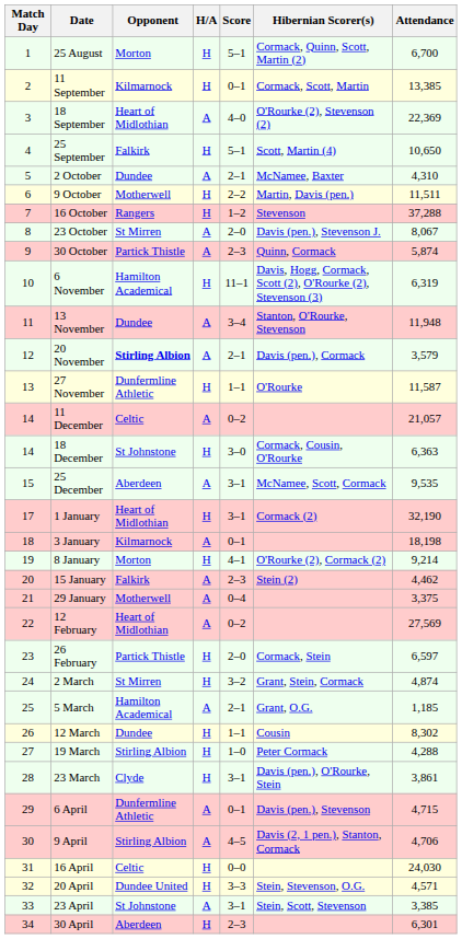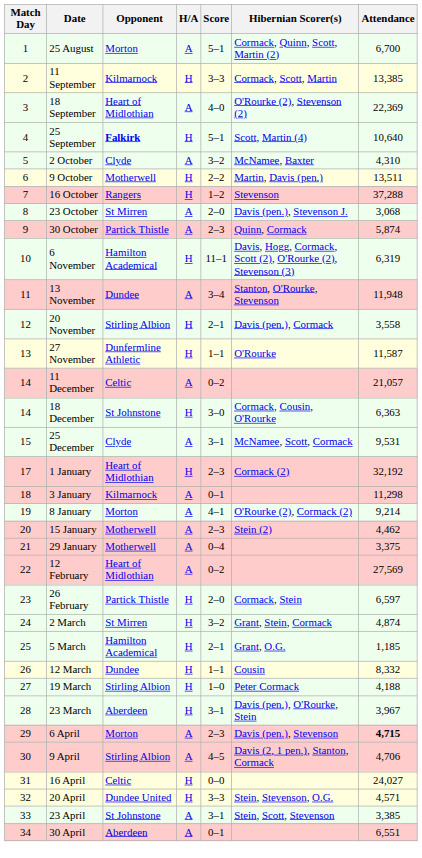 <table class="wikitable" style="text-align:center">
 <tr>
 <th>Match Day</th>
 <th>Date</th>
 <th>Opponent</th>
 <th>H/A</th>
 <th>Score</th>
 <th>Hibernian Scorer(s)</th>
 <th>Attendance</th>
 </tr>
 <tr bgcolor=#EEFFEE>
 <td>1</td>
 <td align=left>25 August</td>
 <td align=left><a href='#'>Morton</a></td>
-<td><a href='#'>H</a></td>
+<td><a href='#'>A</a></td>
 <td>5–1</td>
 <td align=left><a href='#'>Cormack</a>, <a href='#'>Quinn</a>, <a href='#'>Scott</a>, <a href='#'>Martin (2)</a></td>
 <td>6,700</td>
 </tr>
 <tr bgcolor=#FFFFDD>
 <td>2</td>
 <td align=left>11 September</td>
 <td align=left><a href='#'>Kilmarnock</a></td>
 <td><a href='#'>H</a></td>
-<td>0–1</td>
+<td>3–3</td>
 <td align=left><a href='#'>Cormack</a>, <a href='#'>Scott</a>, <a href='#'>Martin</a></td>
 <td>13,385</td>
 </tr>
 <tr bgcolor=#EEFFEE>
 <td>3</td>
 <td align=left>18 September</td>
 <td align=left><a href='#'>Heart of Midlothian</a></td>
 <td><a href='#'>A</a></td>
 <td>4–0</td>
 <td align=left><a href='#'>O'Rourke (2)</a>, <a href='#'>Stevenson (2)</a></td>
 <td>22,369</td>
 </tr>
 <tr bgcolor=#EEFFEE>
 <td>4</td>
 <td align=left>25 September</td>
-<td align=left><a href='#'>Falkirk</a></td>
+<td align=left><strong><a href='#'>Falkirk</a></strong></td>
 <td><a href='#'>H</a></td>
 <td>5–1</td>
 <td align=left><a href='#'>Scott</a>, <a href='#'>Martin (4)</a></td>
-<td>10,650</td>
+<td>10,640</td>
 </tr>
 <tr bgcolor=#EEFFEE>
 <td>5</td>
 <td align=left>2 October</td>
-<td align=left><a href='#'>Dundee</a></td>
+<td align=left><a href='#'>Clyde</a></td>
 <td><a href='#'>A</a></td>
-<td>2–1</td>
+<td>3–2</td>
 <td align=left><a href='#'>McNamee</a>, <a href='#'>Baxter</a></td>
 <td>4,310</td>
 </tr>
 <tr bgcolor=#FFFFDD>
 <td>6</td>
 <td align=left>9 October</td>
 <td align=left><a href='#'>Motherwell</a></td>
 <td><a href='#'>H</a></td>
 <td>2–2</td>
 <td align=left><a href='#'>Martin</a>, <a href='#'>Davis (pen.)</a></td>
-<td>11,511</td>
+<td>13,511</td>
 </tr>
 <tr bgcolor=#FFCCCC>
 <td>7</td>
 <td align=left>16 October</td>
 <td align=left><a href='#'>Rangers</a></td>
 <td><a href='#'>H</a></td>
 <td>1–2</td>
 <td align=left><a href='#'>Stevenson</a></td>
 <td>37,288</td>
 </tr>
 <tr bgcolor=#EEFFEE>
 <td>8</td>
 <td align=left>23 October</td>
 <td align=left><a href='#'>St Mirren</a></td>
 <td><a href='#'>A</a></td>
 <td>2–0</td>
 <td align=left><a href='#'>Davis (pen.)</a>, <a href='#'>Stevenson J.</a></td>
-<td>8,067</td>
+<td>3,068</td>
 </tr>
 <tr bgcolor=#FFCCCC>
 <td>9</td>
 <td align=left>30 October</td>
 <td align=left><a href='#'>Partick Thistle</a></td>
 <td><a href='#'>A</a></td>
 <td>2–3</td>
 <td align=left><a href='#'>Quinn</a>, <a href='#'>Cormack</a></td>
 <td>5,874</td>
 </tr>
 <tr bgcolor=#EEFFEE>
 <td>10</td>
 <td align=left>6 November</td>
 <td align=left><a href='#'>Hamilton Academical</a></td>
 <td><a href='#'>H</a></td>
 <td>11–1</td>
 <td align=left><a href='#'>Davis</a>, <a href='#'>Hogg</a>, <a href='#'>Cormack</a>, <a href='#'>Scott (2)</a>, <a href='#'>O'Rourke (2)</a>, <a href='#'>Stevenson (3)</a></td>
 <td>6,319</td>
 </tr>
 <tr bgcolor=#FFCCCC>
 <td>11</td>
 <td align=left>13 November</td>
 <td align=left><a href='#'>Dundee</a></td>
 <td><a href='#'>A</a></td>
 <td>3–4</td>
 <td align=left><a href='#'>Stanton</a>, <a href='#'>O'Rourke</a>, <a href='#'>Stevenson</a></td>
 <td>11,948</td>
 </tr>
 <tr bgcolor=#EEFFEE>
 <td>12</td>
 <td align=left>20 November</td>
-<td align=left><strong><a href='#'>Stirling Albion</a></strong></td>
-<td><a href='#'>A</a></td>
+<td align=left><a href='#'>Stirling Albion</a></td>
+<td><a href='#'>H</a></td>
 <td>2–1</td>
 <td align=left><a href='#'>Davis (pen.)</a>, <a href='#'>Cormack</a></td>
-<td>3,579</td>
+<td>3,558</td>
 </tr>
 <tr bgcolor=#FFFFDD>
 <td>13</td>
 <td align=left>27 November</td>
 <td align=left><a href='#'>Dunfermline Athletic</a></td>
 <td><a href='#'>H</a></td>
 <td>1–1</td>
 <td align=left><a href='#'>O'Rourke</a></td>
 <td>11,587</td>
 </tr>
 <tr bgcolor=#FFCCCC>
 <td>14</td>
 <td align=left>11 December</td>
 <td align=left><a href='#'>Celtic</a></td>
 <td><a href='#'>A</a></td>
 <td>0–2</td>
 <td align=left></td>
 <td>21,057</td>
 </tr>
 <tr bgcolor=#EEFFEE>
 <td>14</td>
 <td align=left>18 December</td>
 <td align=left><a href='#'>St Johnstone</a></td>
 <td><a href='#'>H</a></td>
 <td>3–0</td>
 <td align=left><a href='#'>Cormack</a>, <a href='#'>Cousin</a>, <a href='#'>O'Rourke</a></td>
 <td>6,363</td>
 </tr>
 <tr bgcolor=#EEFFEE>
 <td>15</td>
 <td align=left>25 December</td>
-<td align=left><a href='#'>Aberdeen</a></td>
+<td align=left><a href='#'>Clyde</a></td>
 <td><a href='#'>A</a></td>
 <td>3–1</td>
 <td align=left><a href='#'>McNamee</a>, <a href='#'>Scott</a>, <a href='#'>Cormack</a></td>
-<td>9,535</td>
+<td>9,531</td>
 </tr>
 <tr bgcolor=#FFCCCC>
 <td>17</td>
 <td align=left>1 January</td>
 <td align=left><a href='#'>Heart of Midlothian</a></td>
 <td><a href='#'>H</a></td>
-<td>3–1</td>
+<td>2–3</td>
 <td align=left><a href='#'>Cormack (2)</a></td>
-<td>32,190</td>
+<td>32,192</td>
 </tr>
 <tr bgcolor=#FFCCCC>
 <td>18</td>
 <td align=left>3 January</td>
 <td align=left><a href='#'>Kilmarnock</a></td>
 <td><a href='#'>A</a></td>
 <td>0–1</td>
 <td align=left></td>
-<td>18,198</td>
+<td>11,298</td>
 </tr>
 <tr bgcolor=#EEFFEE>
 <td>19</td>
 <td align=left>8 January</td>
 <td align=left><a href='#'>Morton</a></td>
-<td><a href='#'>H</a></td>
+<td><a href='#'>A</a></td>
 <td>4–1</td>
 <td align=left><a href='#'>O'Rourke (2)</a>, <a href='#'>Cormack (2)</a></td>
 <td>9,214</td>
 </tr>
 <tr bgcolor=#FFCCCC>
 <td>20</td>
 <td align=left>15 January</td>
-<td align=left><a href='#'>Falkirk</a></td>
+<td align=left><a href='#'>Motherwell</a></td>
 <td><a href='#'>A</a></td>
 <td>2–3</td>
 <td align=left><a href='#'>Stein (2)</a></td>
 <td>4,462</td>
 </tr>
 <tr bgcolor=#FFCCCC>
 <td>21</td>
 <td align=left>29 January</td>
 <td align=left><a href='#'>Motherwell</a></td>
 <td><a href='#'>A</a></td>
 <td>0–4</td>
 <td align=left></td>
 <td>3,375</td>
 </tr>
 <tr bgcolor=#FFCCCC>
 <td>22</td>
 <td align=left>12 February</td>
 <td align=left><a href='#'>Heart of Midlothian</a></td>
 <td><a href='#'>A</a></td>
 <td>0–2</td>
 <td align=left></td>
 <td>27,569</td>
 </tr>
 <tr bgcolor=#EEFFEE>
 <td>23</td>
 <td align=left>26 February</td>
 <td align=left><a href='#'>Partick Thistle</a></td>
 <td><a href='#'>H</a></td>
 <td>2–0</td>
 <td align=left><a href='#'>Cormack</a>, <a href='#'>Stein</a></td>
 <td>6,597</td>
 </tr>
 <tr bgcolor=#EEFFEE>
 <td>24</td>
 <td align=left>2 March</td>
 <td align=left><a href='#'>St Mirren</a></td>
 <td><a href='#'>H</a></td>
 <td>3–2</td>
 <td align=left><a href='#'>Grant</a>, <a href='#'>Stein</a>, <a href='#'>Cormack</a></td>
 <td>4,874</td>
 </tr>
 <tr bgcolor=#EEFFEE>
 <td>25</td>
 <td align=left>5 March</td>
 <td align=left><a href='#'>Hamilton Academical</a></td>
-<td><a href='#'>A</a></td>
+<td><a href='#'>H</a></td>
 <td>2–1</td>
 <td align=left><a href='#'>Grant</a>, <a href='#'>O.G.</a></td>
 <td>1,185</td>
 </tr>
 <tr bgcolor=#FFFFDD>
 <td>26</td>
 <td align=left>12 March</td>
 <td align=left><a href='#'>Dundee</a></td>
 <td><a href='#'>H</a></td>
 <td>1–1</td>
 <td align=left><a href='#'>Cousin</a></td>
-<td>8,302</td>
+<td>8,332</td>
 </tr>
 <tr bgcolor=#EEFFEE>
 <td>27</td>
 <td align=left>19 March</td>
 <td align=left><a href='#'>Stirling Albion</a></td>
 <td><a href='#'>H</a></td>
 <td>1–0</td>
 <td align=left><a href='#'>Peter Cormack</a></td>
-<td>4,288</td>
+<td>4,188</td>
 </tr>
 <tr bgcolor=#EEFFEE>
 <td>28</td>
 <td align=left>23 March</td>
-<td align=left><a href='#'>Clyde</a></td>
+<td align=left><a href='#'>Aberdeen</a></td>
 <td><a href='#'>H</a></td>
 <td>3–1</td>
 <td align=left><a href='#'>Davis (pen.)</a>, <a href='#'>O'Rourke</a>, <a href='#'>Stein</a></td>
-<td>3,861</td>
+<td>3,967</td>
 </tr>
 <tr bgcolor=#FFCCCC>
 <td>29</td>
 <td align=left>6 April</td>
-<td align=left><a href='#'>Dunfermline Athletic</a></td>
+<td align=left><a href='#'>Morton</a></td>
 <td><a href='#'>A</a></td>
-<td>0–1</td>
+<td>2–3</td>
 <td align=left><a href='#'>Davis (pen.)</a>, <a href='#'>Stevenson</a></td>
-<td>4,715</td>
+<td><strong>4,715</strong></td>
 </tr>
 <tr bgcolor=#FFCCCC>
 <td>30</td>
 <td align=left>9 April</td>
 <td align=left><a href='#'>Stirling Albion</a></td>
 <td><a href='#'>A</a></td>
 <td>4–5</td>
 <td align=left><a href='#'>Davis (2, 1 pen.)</a>, <a href='#'>Stanton</a>, <a href='#'>Cormack</a></td>
 <td>4,706</td>
 </tr>
 <tr bgcolor=#FFFFDD>
 <td>31</td>
 <td align=left>16 April</td>
 <td align=left><a href='#'>Celtic</a></td>
 <td><a href='#'>H</a></td>
 <td>0–0</td>
 <td align=left></td>
-<td>24,030</td>
+<td>24,027</td>
 </tr>
 <tr bgcolor=#FFFFDD>
 <td>32</td>
 <td align=left>20 April</td>
 <td align=left><a href='#'>Dundee United</a></td>
 <td><a href='#'>H</a></td>
 <td>3–3</td>
 <td align=left><a href='#'>Stein</a>, <a href='#'>Stevenson</a>, <a href='#'>O.G.</a></td>
 <td>4,571</td>
 </tr>
 <tr bgcolor=#EEFFEE>
 <td>33</td>
 <td align=left>23 April</td>
 <td align=left><a href='#'>St Johnstone</a></td>
 <td><a href='#'>A</a></td>
 <td>3–1</td>
 <td align=left><a href='#'>Stein</a>, <a href='#'>Scott</a>, <a href='#'>Stevenson</a></td>
 <td>3,385</td>
 </tr>
 <tr bgcolor=#FFCCCC>
 <td>34</td>
 <td align=left>30 April</td>
 <td align=left><a href='#'>Aberdeen</a></td>
-<td><a href='#'>H</a></td>
-<td>2–3</td>
+<td><a href='#'>A</a></td>
+<td>0–1</td>
 <td align=left></td>
-<td>6,301</td>
+<td>6,551</td>
 </tr>
 </table>
